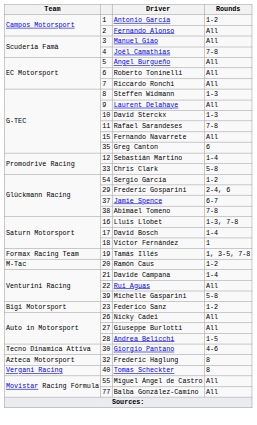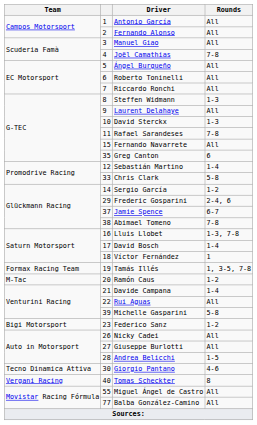 <table class="wikitable" style="font-size:85%">
 <tr>
 <th>Team</th>
 <th></th>
 <th>Driver</th>
 <th>Rounds</th>
 </tr>
 <tr>
 <td rowspan=2> <a href='#'>Campos Motorsport</a></td>
 <td>1</td>
 <td> <a href='#'>Antonio García</a></td>
-<td>1-2</td>
+<td>All</td>
 </tr>
 <tr>
 <td>2</td>
 <td> <a href='#'>Fernando Alonso</a></td>
 <td>All</td>
 </tr>
 <tr>
 <td rowspan=2> Scuderia Famà</td>
 <td>3</td>
 <td> <a href='#'>Manuel Giao</a></td>
 <td>All</td>
 </tr>
 <tr>
 <td>4</td>
 <td> <a href='#'>Joël Camathias</a></td>
 <td>7-8</td>
 </tr>
 <tr>
 <td rowspan=3> EC Motorsport</td>
 <td>5</td>
 <td> <a href='#'>Ángel Burgueño</a></td>
 <td>All</td>
 </tr>
 <tr>
 <td>6</td>
 <td> Roberto Toninelli</td>
 <td>All</td>
 </tr>
 <tr>
 <td>7</td>
 <td> Riccardo Ronchi</td>
 <td>All</td>
 </tr>
 <tr>
 <td rowspan=6> G-TEC</td>
 <td>8</td>
 <td> Steffen Widmann</td>
 <td>1-3</td>
 </tr>
 <tr>
 <td>9</td>
 <td> <a href='#'>Laurent Delahaye</a></td>
 <td>All</td>
 </tr>
 <tr>
 <td>10</td>
 <td> David Sterckx</td>
 <td>1-3</td>
 </tr>
 <tr>
 <td>11</td>
 <td> Rafael Sarandeses</td>
 <td>7-8</td>
 </tr>
 <tr>
 <td>15</td>
 <td> Fernando Navarrete</td>
 <td>All</td>
 </tr>
 <tr>
 <td>35</td>
 <td> Greg Canton</td>
 <td>6</td>
 </tr>
 <tr>
 <td rowspan=2> Promodrive Racing</td>
 <td>12</td>
 <td> Sebastián Martino</td>
 <td>1-4</td>
 </tr>
 <tr>
 <td>33</td>
 <td> Chris Clark</td>
 <td>5-8</td>
 </tr>
 <tr>
 <td rowspan=4> Glückmann Racing</td>
-<td>54</td>
+<td>14</td>
 <td> Sergio García</td>
 <td>1-2</td>
 </tr>
 <tr>
 <td>29</td>
 <td> Frederic Gosparini</td>
 <td>2-4, 6</td>
 </tr>
 <tr>
 <td>37</td>
 <td> <a href='#'>Jamie Spence</a></td>
 <td>6-7</td>
 </tr>
 <tr>
 <td>38</td>
 <td> Abimael Tomeno</td>
 <td>7-8</td>
 </tr>
 <tr>
 <td rowspan=3> Saturn Motorsport</td>
 <td>16</td>
 <td> Lluis Llobet</td>
 <td>1-3, 7-8</td>
 </tr>
 <tr>
 <td>17</td>
 <td> David Bosch</td>
 <td>1-4</td>
 </tr>
 <tr>
 <td>18</td>
 <td> Víctor Fernández</td>
 <td>1</td>
 </tr>
 <tr>
 <td> Formax Racing Team</td>
 <td>19</td>
 <td> Tamás Illés</td>
 <td>1, 3-5, 7-8</td>
 </tr>
 <tr>
 <td> M-Tac</td>
 <td>20</td>
 <td> Ramón Caus</td>
 <td>1-2</td>
 </tr>
 <tr>
 <td rowspan=3> Venturini Racing</td>
 <td>21</td>
 <td> Davide Campana</td>
 <td>1-4</td>
 </tr>
 <tr>
 <td>22</td>
 <td> <a href='#'>Rui Aguas</a></td>
 <td>All</td>
 </tr>
 <tr>
 <td>39</td>
 <td> Michelle Gasparini</td>
 <td>5-8</td>
 </tr>
 <tr>
 <td> Bigi Motorsport</td>
 <td>23</td>
 <td> Federico Sanz</td>
 <td>1-2</td>
 </tr>
 <tr>
 <td rowspan=3> Auto in Motorsport</td>
 <td>26</td>
 <td> Nicky Cadei</td>
 <td>All</td>
 </tr>
 <tr>
 <td>27</td>
 <td> Giuseppe Burlotti</td>
 <td>All</td>
 </tr>
 <tr>
 <td>28</td>
 <td> <a href='#'>Andrea Belicchi</a></td>
 <td>1-5</td>
 </tr>
 <tr>
 <td> Tecno Dinamica Attiva</td>
 <td>30</td>
 <td> <a href='#'>Giorgio Pantano</a></td>
 <td>4-6</td>
 </tr>
 <tr>
-<td> Azteca Motorsport</td>
-<td>32</td>
-<td> Frederic Haglung</td>
-<td>8</td>
-</tr>
-<tr>
 <td> <a href='#'>Vergani Racing</a></td>
 <td>40</td>
 <td> <a href='#'>Tomas Scheckter</a></td>
 <td>8</td>
 </tr>
 <tr>
 <td rowspan=2 nowrap> <a href='#'>Movistar</a> Racing Fórmula</td>
 <td>55</td>
 <td> Miguel Ángel de Castro</td>
 <td>All</td>
 </tr>
 <tr>
 <td>77</td>
 <td nowrap> Balba González-Camino</td>
 <td>All</td>
 </tr>
 <tr class="sortbottom">
 <td colspan="4" style="background-color:#EAECF0;text-align:center"><strong>Sources:</strong></td>
 </tr>
 </table>
